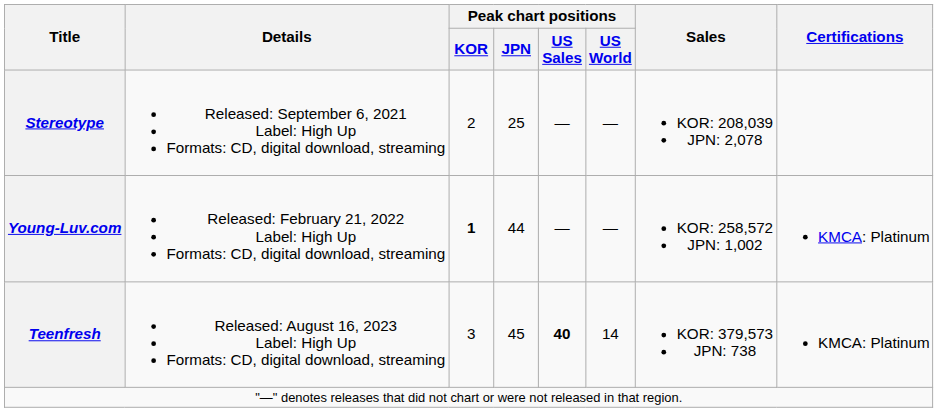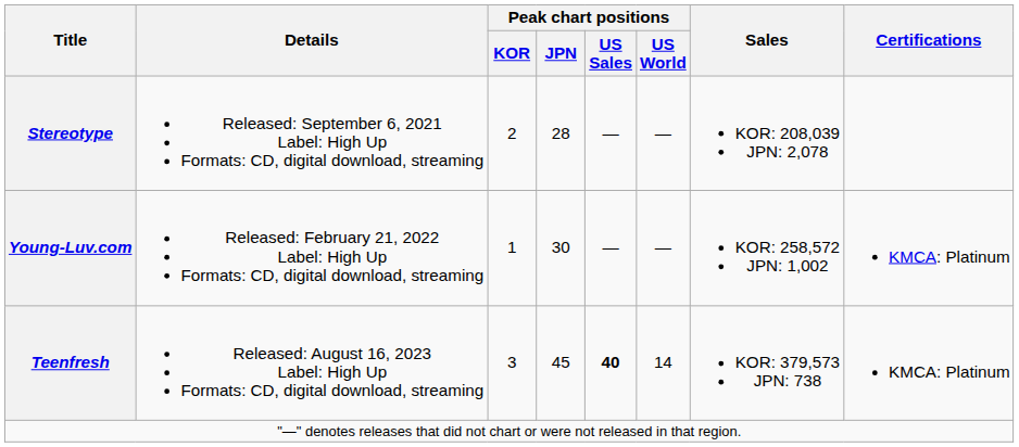 <table class="wikitable plainrowheaders" style="text-align:center">
 <tr>
 <th scope="col" rowspan="2">Title</th>
 <th scope="col" rowspan="2">Details</th>
 <th scope="col" colspan="4">Peak chart positions</th>
 <th scope="col" rowspan="2">Sales</th>
 <th scope="col" rowspan="2"><a href='#'>Certifications</a></th>
 </tr>
 <tr>
 <th scope="col" style="width:2.5em" style="width:3em;font-size:90%"><a href='#'>KOR</a><br></th>
 <th scope="col" style="width:2.5em" style="width:3em;font-size:90%"><a href='#'>JPN</a><br></th>
 <th scope="col" style="width:2.5em" style="width:3em;font-size:90%"><a href='#'>US<br>Sales</a><br></th>
 <th scope="col" style="width:2.5em" style="width:3em;font-size:90%"><a href='#'>US<br>World</a><br></th>
 </tr>
 <tr>
 <th scope="row"><em><a href='#'>Stereotype</a></em></th>
 <td><br><ul><li>Released: September 6, 2021</li><li>Label: High Up</li><li>Formats: CD, digital download, streaming</li></ul></td>
 <td>2</td>
-<td>25</td>
+<td>28</td>
 <td>—</td>
 <td>—</td>
 <td><br><ul><li>KOR: 208,039</li><li>JPN: 2,078 </li></ul></td>
 <td></td>
 </tr>
 <tr>
 <th scope="row"><em><a href='#'>Young-Luv.com</a></em></th>
 <td><br><ul><li>Released: February 21, 2022</li><li>Label: High Up</li><li>Formats: CD, digital download, streaming</li></ul></td>
-<td><strong>1</strong></td>
-<td>44</td>
+<td>1</td>
+<td>30</td>
 <td>—</td>
 <td>—</td>
 <td><br><ul><li>KOR: 258,572</li><li>JPN: 1,002 </li></ul></td>
 <td><br><ul><li><a href='#'>KMCA</a>: Platinum</li></ul></td>
 </tr>
 <tr>
 <th scope="row"><em><a href='#'>Teenfresh</a></em></th>
 <td><br><ul><li>Released: August 16, 2023</li><li>Label: High Up</li><li>Formats: CD, digital download, streaming</li></ul></td>
 <td>3</td>
 <td>45</td>
 <td><strong>40</strong></td>
 <td>14</td>
 <td><br><ul><li>KOR: 379,573</li><li>JPN: 738 </li></ul></td>
 <td><br><ul><li>KMCA: Platinum</li></ul></td>
 </tr>
 <tr>
 <td colspan="8" style="font-size:85%">"—" denotes releases that did not chart or were not released in that region.</td>
 </tr>
 </table>
